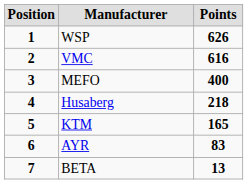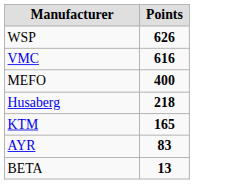 <table class="wikitable">
 <tr align="center" style="background:#dfdfdf;">
-<td width="50"><strong>Position</strong></td>
 <td width="150"><strong>Manufacturer</strong></td>
 <td width="50"><strong>Points</strong></td>
 </tr>
 <tr align="center">
-<td><strong>1</strong></td>
 <td align="left">WSP</td>
 <td><strong>626</strong></td>
 </tr>
 <tr align="center">
-<td><strong>2</strong></td>
 <td align="left"><a href='#'>VMC</a></td>
 <td><strong>616</strong></td>
 </tr>
 <tr align="center">
-<td><strong>3</strong></td>
 <td align="left">MEFO</td>
 <td><strong>400</strong></td>
 </tr>
 <tr align="center">
-<td><strong>4</strong></td>
 <td align="left"><a href='#'>Husaberg</a></td>
 <td><strong>218</strong></td>
 </tr>
 <tr align="center">
-<td><strong>5</strong></td>
 <td align="left"><a href='#'>KTM</a></td>
 <td><strong>165</strong></td>
 </tr>
 <tr align="center">
-<td><strong>6</strong></td>
 <td align="left"><a href='#'>AYR</a></td>
 <td><strong>83</strong></td>
 </tr>
 <tr align="center">
-<td><strong>7</strong></td>
 <td align="left">BETA</td>
 <td><strong>13</strong></td>
 </tr>
 </table>
